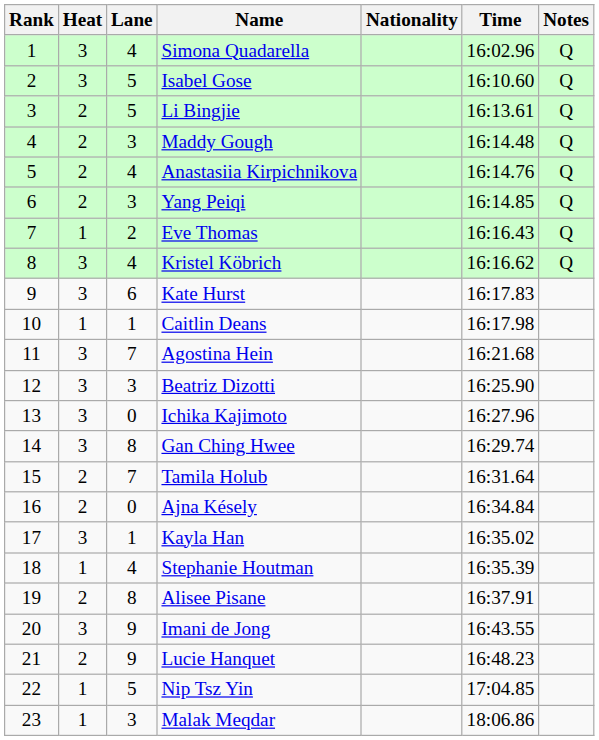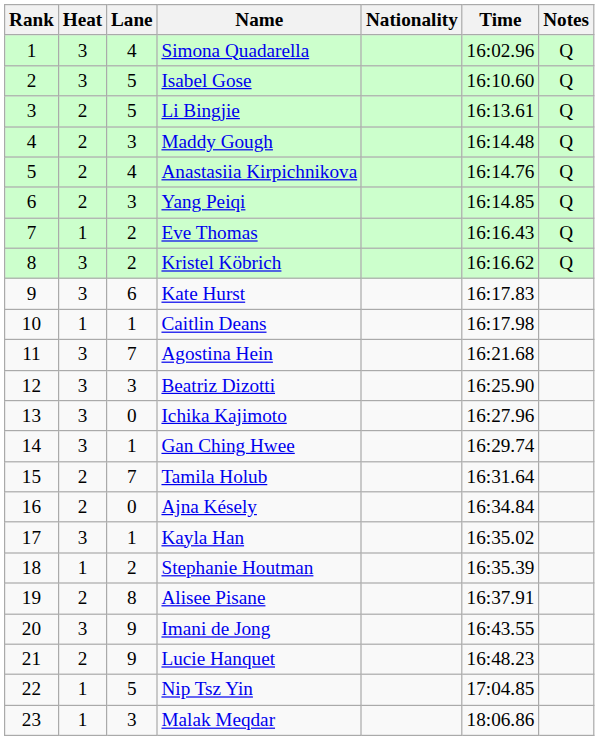 <table class="wikitable sortable" style="text-align:center">
 <tr>
 <th>Rank</th>
 <th>Heat</th>
 <th>Lane</th>
 <th>Name</th>
 <th>Nationality</th>
 <th>Time</th>
 <th>Notes</th>
 </tr>
 <tr bgcolor=ccffcc>
 <td>1</td>
 <td>3</td>
 <td>4</td>
 <td align=left><a href='#'>Simona Quadarella</a></td>
 <td align=left></td>
 <td>16:02.96</td>
 <td>Q</td>
 </tr>
 <tr bgcolor=ccffcc>
 <td>2</td>
 <td>3</td>
 <td>5</td>
 <td align=left><a href='#'>Isabel Gose</a></td>
 <td align=left></td>
 <td>16:10.60</td>
 <td>Q</td>
 </tr>
 <tr bgcolor=ccffcc>
 <td>3</td>
 <td>2</td>
 <td>5</td>
 <td align=left><a href='#'>Li Bingjie</a></td>
 <td align=left></td>
 <td>16:13.61</td>
 <td>Q</td>
 </tr>
 <tr bgcolor=ccffcc>
 <td>4</td>
 <td>2</td>
 <td>3</td>
 <td align=left><a href='#'>Maddy Gough</a></td>
 <td align=left></td>
 <td>16:14.48</td>
 <td>Q</td>
 </tr>
 <tr bgcolor=ccffcc>
 <td>5</td>
 <td>2</td>
 <td>4</td>
 <td align=left><a href='#'>Anastasiia Kirpichnikova</a></td>
 <td align=left></td>
 <td>16:14.76</td>
 <td>Q</td>
 </tr>
 <tr bgcolor=ccffcc>
 <td>6</td>
 <td>2</td>
 <td>3</td>
 <td align=left><a href='#'>Yang Peiqi</a></td>
 <td align=left></td>
 <td>16:14.85</td>
 <td>Q</td>
 </tr>
 <tr bgcolor=ccffcc>
 <td>7</td>
 <td>1</td>
 <td>2</td>
 <td align=left><a href='#'>Eve Thomas</a></td>
 <td align=left></td>
 <td>16:16.43</td>
 <td>Q</td>
 </tr>
 <tr bgcolor=ccffcc>
 <td>8</td>
 <td>3</td>
-<td>4</td>
+<td>2</td>
 <td align=left><a href='#'>Kristel Köbrich</a></td>
 <td align=left></td>
 <td>16:16.62</td>
 <td>Q</td>
 </tr>
 <tr>
 <td>9</td>
 <td>3</td>
 <td>6</td>
 <td align=left><a href='#'>Kate Hurst</a></td>
 <td align=left></td>
 <td>16:17.83</td>
 <td></td>
 </tr>
 <tr>
 <td>10</td>
 <td>1</td>
 <td>1</td>
 <td align=left><a href='#'>Caitlin Deans</a></td>
 <td align=left></td>
 <td>16:17.98</td>
 <td></td>
 </tr>
 <tr>
 <td>11</td>
 <td>3</td>
 <td>7</td>
 <td align=left><a href='#'>Agostina Hein</a></td>
 <td align=left></td>
 <td>16:21.68</td>
 <td></td>
 </tr>
 <tr>
 <td>12</td>
 <td>3</td>
 <td>3</td>
 <td align=left><a href='#'>Beatriz Dizotti</a></td>
 <td align=left></td>
 <td>16:25.90</td>
 <td></td>
 </tr>
 <tr>
 <td>13</td>
 <td>3</td>
 <td>0</td>
 <td align=left><a href='#'>Ichika Kajimoto</a></td>
 <td align=left></td>
 <td>16:27.96</td>
 <td></td>
 </tr>
 <tr>
 <td>14</td>
 <td>3</td>
-<td>8</td>
+<td>1</td>
 <td align=left><a href='#'>Gan Ching Hwee</a></td>
 <td align=left></td>
 <td>16:29.74</td>
 <td></td>
 </tr>
 <tr>
 <td>15</td>
 <td>2</td>
 <td>7</td>
 <td align=left><a href='#'>Tamila Holub</a></td>
 <td align=left></td>
 <td>16:31.64</td>
 <td></td>
 </tr>
 <tr>
 <td>16</td>
 <td>2</td>
 <td>0</td>
 <td align=left><a href='#'>Ajna Késely</a></td>
 <td align=left></td>
 <td>16:34.84</td>
 <td></td>
 </tr>
 <tr>
 <td>17</td>
 <td>3</td>
 <td>1</td>
 <td align=left><a href='#'>Kayla Han</a></td>
 <td align=left></td>
 <td>16:35.02</td>
 <td></td>
 </tr>
 <tr>
 <td>18</td>
 <td>1</td>
-<td>4</td>
+<td>2</td>
 <td align=left><a href='#'>Stephanie Houtman</a></td>
 <td align=left></td>
 <td>16:35.39</td>
 <td></td>
 </tr>
 <tr>
 <td>19</td>
 <td>2</td>
 <td>8</td>
 <td align=left><a href='#'>Alisee Pisane</a></td>
 <td align=left></td>
 <td>16:37.91</td>
 <td></td>
 </tr>
 <tr>
 <td>20</td>
 <td>3</td>
 <td>9</td>
 <td align=left><a href='#'>Imani de Jong</a></td>
 <td align=left></td>
 <td>16:43.55</td>
 <td></td>
 </tr>
 <tr>
 <td>21</td>
 <td>2</td>
 <td>9</td>
 <td align=left><a href='#'>Lucie Hanquet</a></td>
 <td align=left></td>
 <td>16:48.23</td>
 <td></td>
 </tr>
 <tr>
 <td>22</td>
 <td>1</td>
 <td>5</td>
 <td align=left><a href='#'>Nip Tsz Yin</a></td>
 <td align=left></td>
 <td>17:04.85</td>
 <td></td>
 </tr>
 <tr>
 <td>23</td>
 <td>1</td>
 <td>3</td>
 <td align=left><a href='#'>Malak Meqdar</a></td>
 <td align=left></td>
 <td>18:06.86</td>
 <td></td>
 </tr>
 </table>
